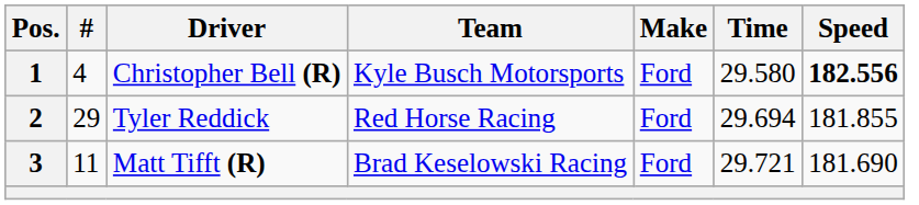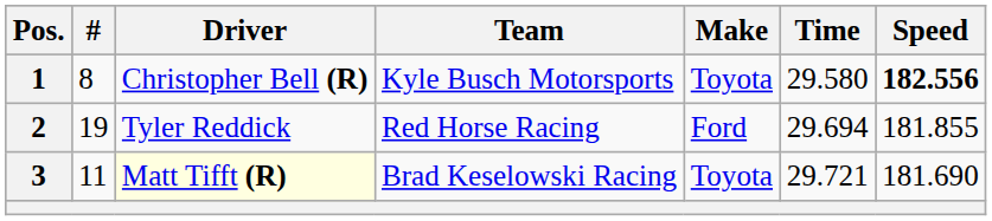 <table class="wikitable" style="font-size:95%">
 <tr>
 <th>Pos.</th>
 <th>#</th>
 <th>Driver</th>
 <th>Team</th>
 <th>Make</th>
 <th>Time</th>
 <th>Speed</th>
 </tr>
 <tr>
 <th>1</th>
-<td>4</td>
+<td>8</td>
 <td><a href='#'>Christopher Bell</a> <strong>(R)</strong></td>
 <td><a href='#'>Kyle Busch Motorsports</a></td>
-<td><a href='#'>Ford</a></td>
+<td><a href='#'>Toyota</a></td>
 <td>29.580</td>
 <td><strong>182.556</strong></td>
 </tr>
 <tr>
 <th>2</th>
-<td>29</td>
+<td>19</td>
 <td><a href='#'>Tyler Reddick</a></td>
 <td><a href='#'>Red Horse Racing</a></td>
 <td><a href='#'>Ford</a></td>
 <td>29.694</td>
 <td>181.855</td>
 </tr>
 <tr>
 <th>3</th>
 <td>11</td>
-<td><a href='#'>Matt Tifft</a> <strong>(R)</strong></td>
+<td style="background: lightyellow;"><a href='#'>Matt Tifft</a> <strong>(R)</strong></td>
 <td><a href='#'>Brad Keselowski Racing</a></td>
-<td><a href='#'>Ford</a></td>
+<td><a href='#'>Toyota</a></td>
 <td>29.721</td>
 <td>181.690</td>
 </tr>
 <tr>
 <th colspan="7"></th>
 </tr>
 </table>
